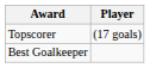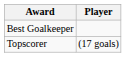 <table class="wikitable">
 <tr>
 <th>Award</th>
 <th>Player</th>
 </tr>
 <tr>
+<td>Best Goalkeeper</td>
+<td></td>
+</tr>
+<tr>
 <td>Topscorer</td>
 <td> (17 goals)</td>
 </tr>
-<tr>
-<td>Best Goalkeeper</td>
-<td></td>
-</tr>
 </table>
